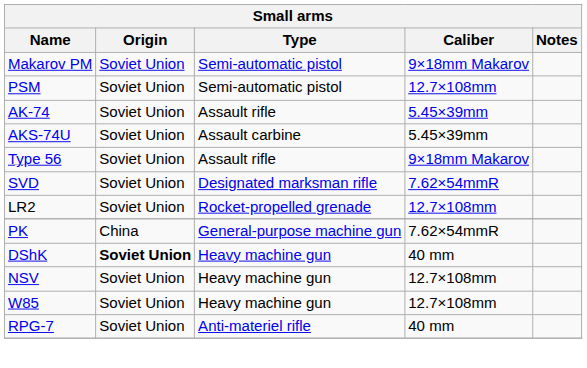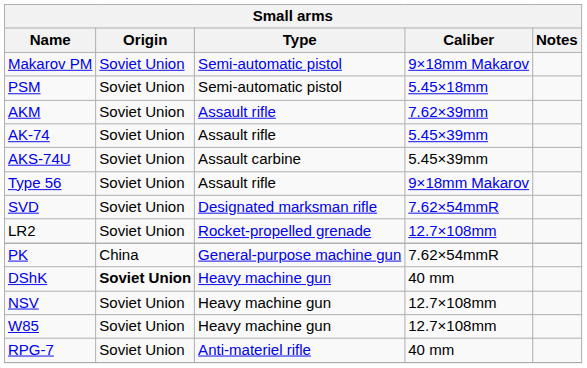 <table class="wikitable sortable">
 <tr>
 <th colspan="5">Small arms</th>
 </tr>
 <tr>
 <th>Name</th>
 <th>Origin</th>
 <th>Type</th>
 <th>Caliber</th>
 <th class="unsortable">Notes</th>
 </tr>
 <tr>
 <td><a href='#'>Makarov PM</a></td>
 <td><a href='#'>Soviet Union</a></td>
 <td><a href='#'>Semi-automatic pistol</a></td>
 <td><a href='#'>9×18mm Makarov</a></td>
 <td></td>
 </tr>
 <tr>
 <td><a href='#'>PSM</a></td>
 <td>Soviet Union</td>
 <td>Semi-automatic pistol</td>
-<td><a href='#'>12.7×108mm</a></td>
+<td><a href='#'>5.45×18mm</a></td>
+<td></td>
+</tr>
+<tr>
+<td><a href='#'>AKM</a></td>
+<td>Soviet Union</td>
+<td><a href='#'>Assault rifle</a></td>
+<td><a href='#'>7.62×39mm</a></td>
 <td></td>
 </tr>
 <tr>
 <td><a href='#'>AK-74</a></td>
 <td>Soviet Union</td>
 <td>Assault rifle</td>
 <td><a href='#'>5.45×39mm</a></td>
 <td></td>
 </tr>
 <tr>
 <td><a href='#'>AKS-74U</a></td>
 <td>Soviet Union</td>
 <td>Assault carbine</td>
 <td>5.45×39mm</td>
 <td></td>
 </tr>
 <tr>
 <td><a href='#'>Type 56</a></td>
 <td>Soviet Union</td>
 <td>Assault rifle</td>
 <td><a href='#'>9×18mm Makarov</a></td>
 <td></td>
 </tr>
 <tr>
 <td><a href='#'>SVD</a></td>
 <td>Soviet Union</td>
 <td><a href='#'>Designated marksman rifle</a></td>
 <td><a href='#'>7.62×54mmR</a></td>
 <td></td>
 </tr>
 <tr>
 <td>LR2</td>
 <td>Soviet Union</td>
 <td><a href='#'>Rocket-propelled grenade</a></td>
 <td><a href='#'>12.7×108mm</a></td>
 <td></td>
 </tr>
 <tr>
 </tr>
 <tr>
 <td><a href='#'>PK</a></td>
 <td>China</td>
 <td><a href='#'>General-purpose machine gun</a></td>
 <td>7.62×54mmR</td>
 <td></td>
 </tr>
 <tr>
 <td><a href='#'>DShK</a></td>
 <td><strong>Soviet Union</strong></td>
 <td><a href='#'>Heavy machine gun</a></td>
 <td>40 mm</td>
 <td></td>
 </tr>
 <tr>
 <td><a href='#'>NSV</a></td>
 <td>Soviet Union</td>
 <td>Heavy machine gun</td>
 <td>12.7×108mm</td>
 <td></td>
 </tr>
 <tr>
 <td><a href='#'>W85</a></td>
 <td>Soviet Union</td>
 <td>Heavy machine gun</td>
 <td>12.7×108mm</td>
 <td></td>
 </tr>
 <tr>
 <td><a href='#'>RPG-7</a></td>
 <td>Soviet Union</td>
 <td><a href='#'>Anti-materiel rifle</a></td>
 <td>40 mm</td>
 <td></td>
 </tr>
 <tr>
 </tr>
 </table>
